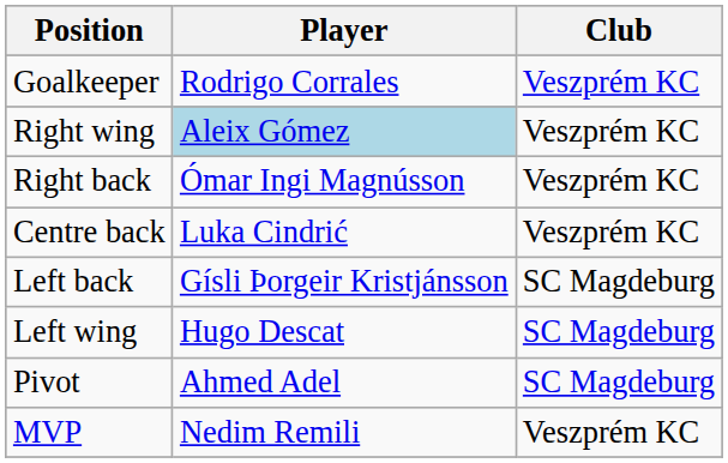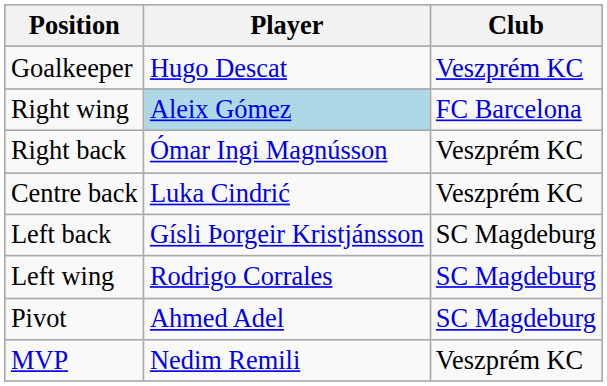 <table class="wikitable">
 <tr>
 <th>Position</th>
 <th>Player</th>
 <th>Club</th>
 </tr>
 <tr>
 <td>Goalkeeper</td>
-<td> <a href='#'>Rodrigo Corrales</a></td>
+<td> <a href='#'>Hugo Descat</a></td>
 <td><a href='#'>Veszprém KC</a></td>
 </tr>
 <tr>
 <td>Right wing</td>
 <td style="background: lightblue;"> <a href='#'>Aleix Gómez</a></td>
-<td>Veszprém KC</td>
+<td><a href='#'>FC Barcelona</a></td>
 </tr>
 <tr>
 <td>Right back</td>
 <td> <a href='#'>Ómar Ingi Magnússon</a></td>
 <td>Veszprém KC</td>
 </tr>
 <tr>
 <td>Centre back</td>
 <td> <a href='#'>Luka Cindrić</a></td>
 <td>Veszprém KC</td>
 </tr>
 <tr>
 <td>Left back</td>
 <td> <a href='#'>Gísli Þorgeir Kristjánsson</a></td>
 <td>SC Magdeburg</td>
 </tr>
 <tr>
 <td>Left wing</td>
-<td> <a href='#'>Hugo Descat</a></td>
+<td> <a href='#'>Rodrigo Corrales</a></td>
 <td><a href='#'>SC Magdeburg</a></td>
 </tr>
 <tr>
 <td>Pivot</td>
 <td> <a href='#'>Ahmed Adel</a></td>
 <td><a href='#'>SC Magdeburg</a></td>
 </tr>
 <tr>
 <td><a href='#'>MVP</a></td>
 <td> <a href='#'>Nedim Remili</a></td>
 <td>Veszprém KC</td>
 </tr>
 </table>
